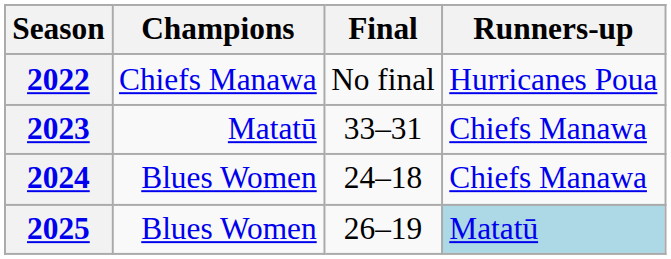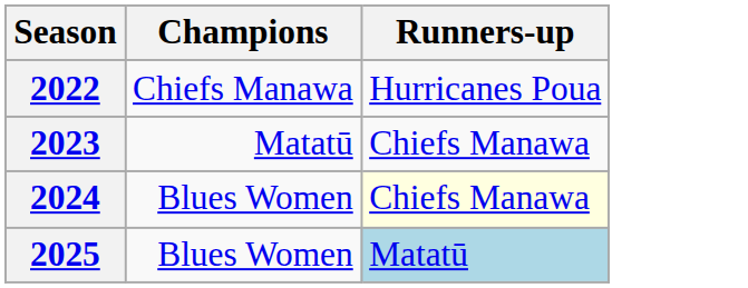 <table class="wikitable sortable">
 <tr>
 <th>Season</th>
 <th>Champions</th>
-<th class="unsortable">Final</th>
 <th>Runners-up</th>
 </tr>
 <tr>
 <th><a href='#'>2022</a></th>
 <td align="right"><a href='#'>Chiefs Manawa</a></td>
-<td align="center">No final</td>
 <td><a href='#'>Hurricanes Poua</a></td>
 </tr>
 <tr>
 <th><a href='#'>2023</a></th>
 <td align="right"><a href='#'>Matatū</a></td>
-<td align="center">33–31</td>
 <td><a href='#'>Chiefs Manawa</a></td>
 </tr>
 <tr>
 <th><a href='#'>2024</a></th>
 <td align="right"><a href='#'>Blues Women</a></td>
-<td align="center">24–18</td>
-<td><a href='#'>Chiefs Manawa</a></td>
+<td style="background: lightyellow;"><a href='#'>Chiefs Manawa</a></td>
 </tr>
 <tr>
 <th><a href='#'>2025</a></th>
 <td align="right"><a href='#'>Blues Women</a></td>
-<td align="center">26–19</td>
 <td style="background: lightblue;"><a href='#'>Matatū</a></td>
 </tr>
 </table>
